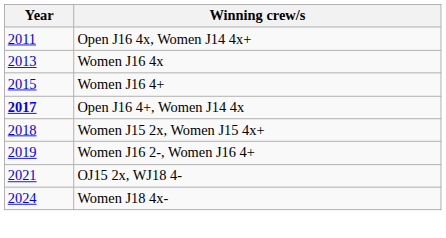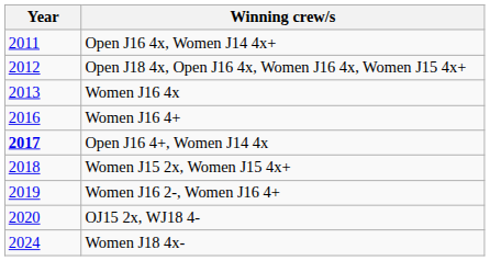 <table class="wikitable">
 <tr>
 <th width=70>Year</th>
 <th width=400>Winning crew/s</th>
 </tr>
 <tr>
 <td><a href='#'>2011</a></td>
 <td>Open J16 4x, Women J14 4x+ </td>
 </tr>
 <tr>
+<td><a href='#'>2012</a></td>
+<td>Open J18 4x, Open J16 4x, Women J16 4x, Women J15 4x+</td>
+</tr>
+<tr>
 <td><a href='#'>2013</a></td>
 <td>Women J16 4x </td>
 </tr>
 <tr>
-<td><a href='#'>2015</a></td>
+<td><a href='#'>2016</a></td>
 <td>Women J16 4+ </td>
 </tr>
 <tr>
 <td><strong><a href='#'>2017</a></strong></td>
 <td>Open J16 4+, Women J14 4x </td>
 </tr>
 <tr>
 <td><a href='#'>2018</a></td>
 <td>Women J15 2x, Women J15 4x+ </td>
 </tr>
 <tr>
 <td><a href='#'>2019</a></td>
 <td>Women J16 2-, Women J16 4+ </td>
 </tr>
 <tr>
-<td><a href='#'>2021</a></td>
+<td><a href='#'>2020</a></td>
 <td>OJ15 2x, WJ18 4- </td>
 </tr>
 <tr>
 <td><a href='#'>2024</a></td>
 <td>Women J18 4x-</td>
 </tr>
 </table>
